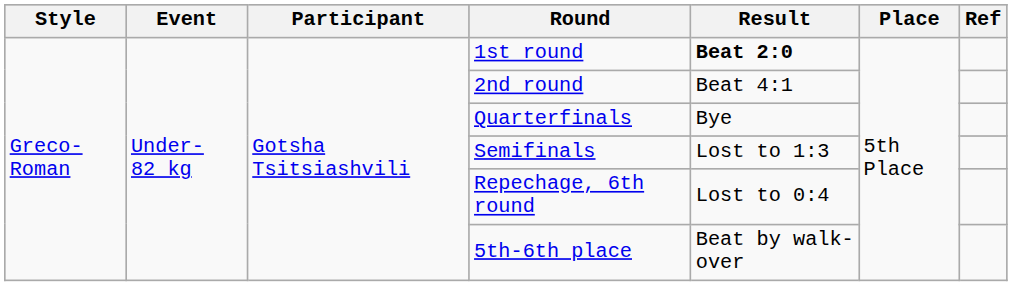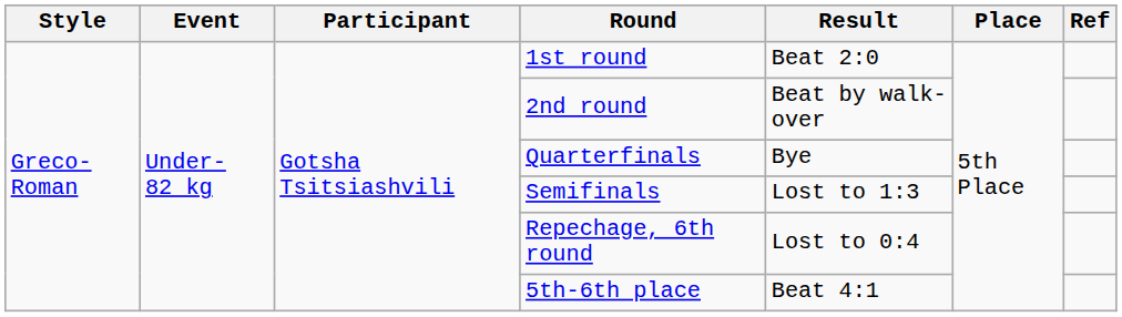 <table class="wikitable" style="font-size: 95%;">
 <tr>
 <th>Style</th>
 <th>Event</th>
 <th>Participant</th>
 <th>Round</th>
 <th>Result</th>
 <th>Place</th>
 <th>Ref</th>
 </tr>
 <tr>
 <td rowspan=6><a href='#'>Greco-Roman</a></td>
 <td rowspan=6><a href='#'>Under-82 kg</a></td>
 <td rowspan=6><a href='#'>Gotsha Tsitsiashvili</a></td>
 <td><a href='#'>1st round</a></td>
-<td><strong>Beat  2:0</strong></td>
+<td>Beat  2:0</td>
 <td rowspan=6>5th Place</td>
 <td></td>
 </tr>
 <tr>
 <td><a href='#'>2nd round</a></td>
-<td>Beat  4:1</td>
+<td>Beat  by walk-over</td>
 <td></td>
 </tr>
 <tr>
 <td><a href='#'>Quarterfinals</a></td>
 <td>Bye</td>
 <td></td>
 </tr>
 <tr>
 <td><a href='#'>Semifinals</a></td>
 <td>Lost to  1:3</td>
 <td></td>
 </tr>
 <tr>
 <td><a href='#'>Repechage, 6th round</a></td>
 <td>Lost to  0:4</td>
 <td></td>
 </tr>
 <tr>
 <td><a href='#'>5th-6th place</a></td>
-<td>Beat  by walk-over</td>
+<td>Beat  4:1</td>
 <td></td>
 </tr>
 </table>
